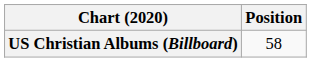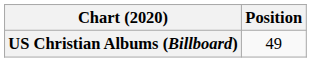 <table class="wikitable sortable plainrowheaders" style="text-align:center">
 <tr>
 <th scope="col">Chart (2020)</th>
 <th scope="col">Position</th>
 </tr>
 <tr>
 <th scope="row">US Christian Albums (<em>Billboard</em>)</th>
-<td>58</td>
+<td>49</td>
 </tr>
 </table>
